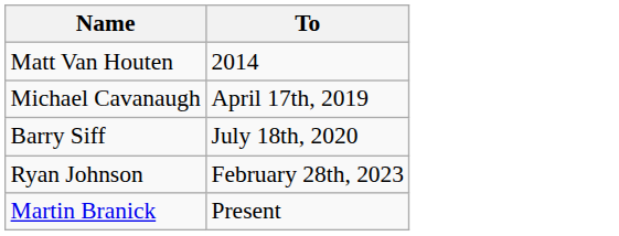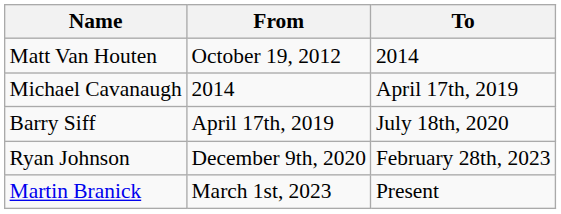 <table class="wikitable">
 <tr>
 <th>Name</th>
+<th>From</th>
 <th>To</th>
 </tr>
 <tr>
 <td>Matt Van Houten</td>
+<td>October 19, 2012</td>
 <td>2014</td>
 </tr>
 <tr>
 <td>Michael Cavanaugh</td>
+<td>2014</td>
 <td>April 17th, 2019</td>
 </tr>
 <tr>
 <td>Barry Siff</td>
+<td>April 17th, 2019</td>
 <td>July 18th, 2020</td>
 </tr>
 <tr>
 <td>Ryan Johnson</td>
+<td>December 9th, 2020</td>
 <td>February 28th, 2023</td>
 </tr>
 <tr>
 <td><a href='#'>Martin Branick</a></td>
+<td>March 1st, 2023</td>
 <td>Present</td>
 </tr>
 </table>
